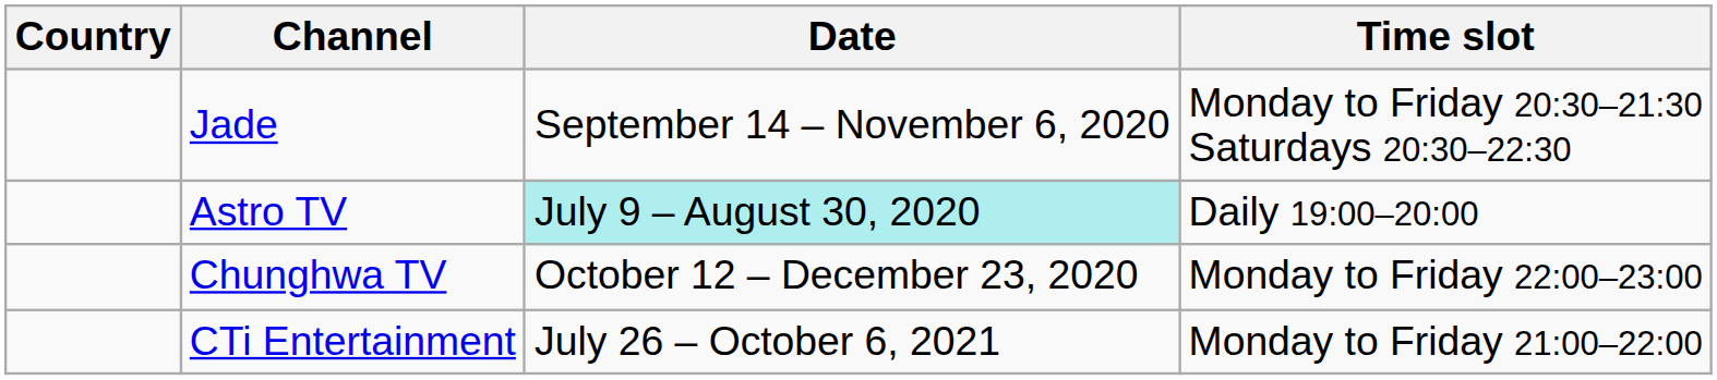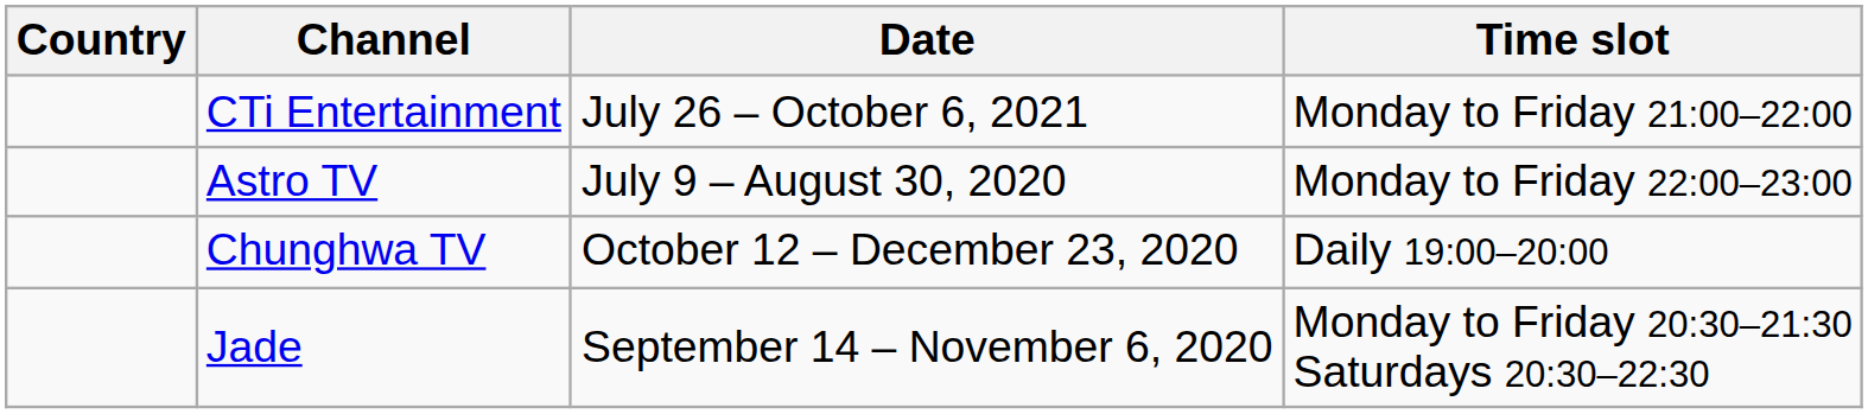 <table class="wikitable">
 <tr>
 <th>Country</th>
 <th>Channel</th>
 <th>Date</th>
 <th>Time slot</th>
 </tr>
 <tr>
 <td></td>
-<td><a href='#'>Jade</a></td>
-<td>September 14 – November 6, 2020</td>
-<td>Monday to Friday <small>20:30–21:30</small> <br>Saturdays <small>20:30–22:30</small></td>
+<td><a href='#'>CTi Entertainment</a></td>
+<td>July 26 – October 6, 2021</td>
+<td>Monday to Friday <small>21:00–22:00</small></td>
 </tr>
 <tr>
 <td></td>
 <td><a href='#'>Astro TV</a></td>
-<td style="background: paleturquoise;">July 9 – August 30, 2020</td>
-<td>Daily <small>19:00–20:00</small></td>
+<td>July 9 – August 30, 2020</td>
+<td>Monday to Friday <small>22:00–23:00</small></td>
 </tr>
 <tr>
 <td></td>
 <td><a href='#'>Chunghwa TV</a></td>
 <td>October 12 – December 23, 2020</td>
-<td>Monday to Friday <small>22:00–23:00</small></td>
+<td>Daily <small>19:00–20:00</small></td>
 </tr>
 <tr>
 <td></td>
-<td><a href='#'>CTi Entertainment</a></td>
-<td>July 26 – October 6, 2021</td>
-<td>Monday to Friday <small>21:00–22:00</small></td>
+<td><a href='#'>Jade</a></td>
+<td>September 14 – November 6, 2020</td>
+<td>Monday to Friday <small>20:30–21:30</small> <br>Saturdays <small>20:30–22:30</small></td>
 </tr>
 </table>
